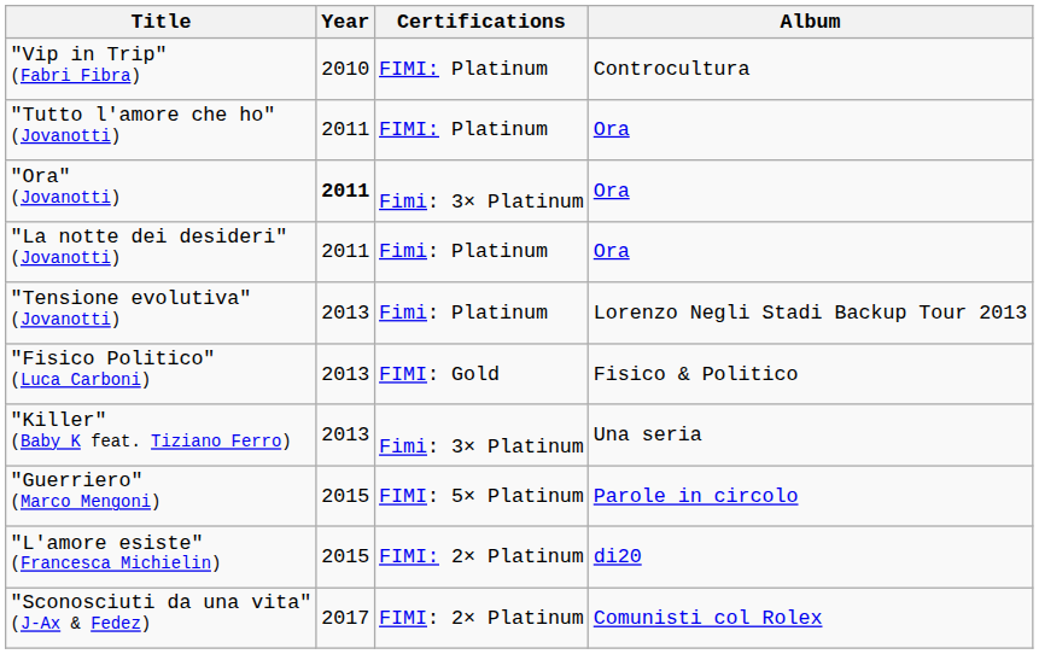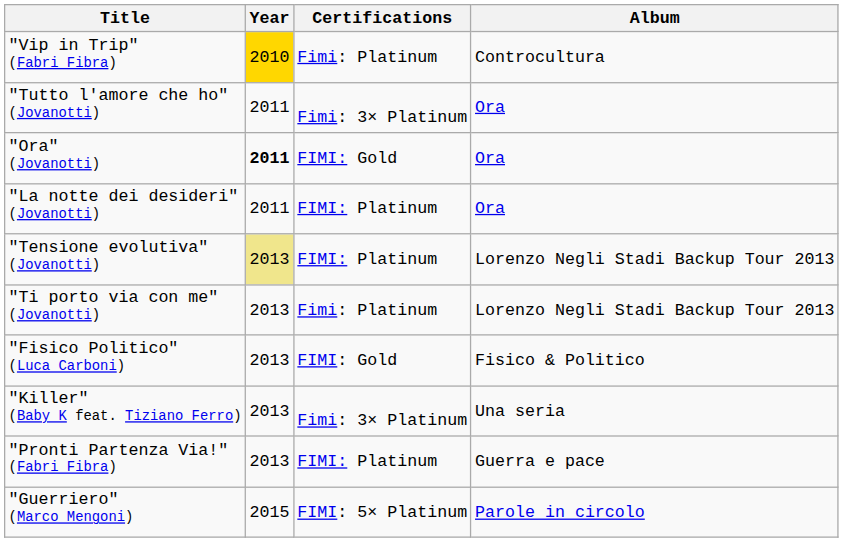 <table class="wikitable">
 <tr>
 <th><strong>Title</strong></th>
 <th>Year</th>
 <th>Certifications</th>
 <th>Album</th>
 </tr>
 <tr>
 <td>"Vip in Trip"<br><sup>(<a href='#'>Fabri Fibra</a>)</sup></td>
-<td>2010</td>
-<td><a href='#'>FIMI:</a> Platinum</td>
+<td style="background: gold;">2010</td>
+<td><a href='#'>Fimi</a>: Platinum</td>
 <td>Controcultura</td>
 </tr>
 <tr>
 <td>"Tutto l'amore che ho"<br><sup>(<a href='#'>Jovanotti</a>)</sup></td>
 <td>2011</td>
-<td><a href='#'>FIMI:</a> Platinum</td>
+<td><br><a href='#'>Fimi</a>: 3× Platinum</td>
 <td><a href='#'>Ora</a></td>
 </tr>
 <tr>
 <td>"Ora"<br><sup>(<a href='#'>Jovanotti</a>)</sup></td>
 <td><strong>2011</strong></td>
-<td><br><a href='#'>Fimi</a>: 3× Platinum</td>
+<td><a href='#'>FIMI:</a> Gold</td>
 <td><a href='#'>Ora</a></td>
 </tr>
 <tr>
 <td>"La notte dei desideri"<br><sup>(<a href='#'>Jovanotti</a>)</sup></td>
 <td>2011</td>
-<td><a href='#'>Fimi</a>: Platinum</td>
+<td><a href='#'>FIMI:</a> Platinum</td>
 <td><a href='#'>Ora</a></td>
 </tr>
 <tr>
 <td>"Tensione evolutiva"<br><sup>(<a href='#'>Jovanotti</a>)</sup></td>
+<td style="background: khaki;">2013</td>
+<td><a href='#'>FIMI:</a> Platinum</td>
+<td>Lorenzo Negli Stadi Backup Tour 2013</td>
+</tr>
+<tr>
+<td>"Ti porto via con me"<br><sup>(<a href='#'>Jovanotti</a>)</sup></td>
 <td>2013</td>
 <td><a href='#'>Fimi</a>: Platinum</td>
 <td>Lorenzo Negli Stadi Backup Tour 2013</td>
 </tr>
 <tr>
 <td>"Fisico Politico"<br><sup>(<a href='#'>Luca Carboni</a>)</sup></td>
 <td>2013</td>
 <td><a href='#'>FIMI</a>: Gold</td>
 <td>Fisico & Politico</td>
 </tr>
 <tr>
 <td>"Killer"<br><sup>(<a href='#'>Baby K</a> feat. <a href='#'>Tiziano Ferro</a>)</sup></td>
 <td>2013</td>
 <td><br><a href='#'>Fimi</a>: 3× Platinum</td>
 <td>Una seria</td>
 </tr>
 <tr>
+<td>"Pronti Partenza Via!"<br><sup>(<a href='#'>Fabri Fibra</a>)</sup></td>
+<td>2013</td>
+<td><a href='#'>FIMI:</a> Platinum</td>
+<td>Guerra e pace</td>
+</tr>
+<tr>
 <td>"Guerriero"<br><sup>(<a href='#'>Marco Mengoni</a>)</sup></td>
 <td>2015</td>
 <td><a href='#'>FIMI</a>: 5× Platinum</td>
 <td><a href='#'>Parole in circolo</a></td>
 </tr>
-<tr>
-<td>"L'amore esiste"<br><sup>(<a href='#'>Francesca Michielin</a>)</sup></td>
-<td>2015</td>
-<td><a href='#'>FIMI:</a> 2× Platinum</td>
-<td><a href='#'>di20</a></td>
-</tr>
-<tr>
-<td>"Sconosciuti da una vita"<br><sup>(<a href='#'>J-Ax</a> & <a href='#'>Fedez</a>)</sup></td>
-<td>2017</td>
-<td><a href='#'>FIMI</a>: 2× Platinum</td>
-<td><a href='#'>Comunisti col Rolex</a></td>
-</tr>
 </table>
